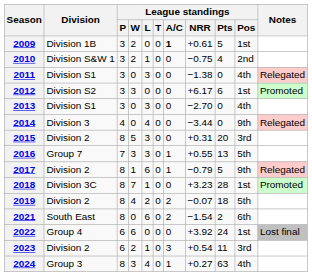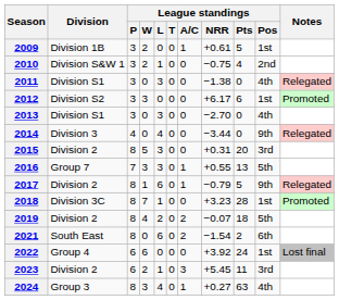 <table class="wikitable sortable">
 <tr>
 <th scope="col" rowspan="2">Season</th>
 <th scope="col" rowspan="2">Division</th>
 <th scope="col" colspan="8">League standings</th>
 <th scope="col" rowspan="2">Notes</th>
 </tr>
 <tr>
 <th scope="col">P</th>
 <th scope="col">W</th>
 <th scope="col">L</th>
 <th scope="col">T</th>
 <th scope="col">A/C</th>
 <th scope="col">NRR</th>
 <th scope="col">Pts</th>
 <th scope="col">Pos</th>
 </tr>
 <tr>
 <th scope="row"><a href='#'>2009</a></th>
 <td>Division 1B</td>
 <td>3</td>
 <td>2</td>
 <td>0</td>
 <td>0</td>
-<td><strong>1</strong></td>
+<td>1</td>
 <td>+0.61</td>
 <td>5</td>
 <td>1st</td>
 <td style="background: white;"></td>
 </tr>
 <tr>
 <th scope="row"><a href='#'>2010</a></th>
 <td>Division S&W 1</td>
 <td>3</td>
 <td>2</td>
 <td>1</td>
 <td>0</td>
 <td>0</td>
 <td>−0.75</td>
 <td>4</td>
 <td>2nd</td>
 <td style="background: white;"></td>
 </tr>
 <tr>
 <th scope="row"><a href='#'>2011</a></th>
 <td>Division S1</td>
 <td>3</td>
 <td>0</td>
 <td>3</td>
 <td>0</td>
 <td>0</td>
 <td>−1.38</td>
 <td>0</td>
 <td>4th</td>
 <td style="background: #ffcccc;">Relegated</td>
 </tr>
 <tr>
 <th scope="row"><a href='#'>2012</a></th>
 <td>Division S2</td>
 <td>3</td>
 <td>3</td>
 <td>0</td>
 <td>0</td>
 <td>0</td>
 <td>+6.17</td>
 <td>6</td>
 <td>1st</td>
 <td style="background: #cfc;">Promoted</td>
 </tr>
 <tr>
 <th scope="row"><a href='#'>2013</a></th>
 <td>Division S1</td>
 <td>3</td>
 <td>0</td>
 <td>3</td>
 <td>0</td>
 <td>0</td>
 <td>−2.70</td>
 <td>0</td>
 <td>4th</td>
 <td style="background: white;"></td>
 </tr>
 <tr>
 <th scope="row"><a href='#'>2014</a></th>
 <td>Division 3</td>
 <td>4</td>
 <td>0</td>
 <td>4</td>
 <td>0</td>
 <td>0</td>
 <td>−3.44</td>
 <td>0</td>
 <td>9th</td>
 <td style="background: #ffcccc;">Relegated</td>
 </tr>
 <tr>
 <th scope="row"><a href='#'>2015</a></th>
 <td>Division 2</td>
 <td>8</td>
 <td>5</td>
 <td>3</td>
 <td>0</td>
 <td>0</td>
 <td>+0.31</td>
 <td>20</td>
 <td>3rd</td>
 <td style="background: white;"></td>
 </tr>
 <tr>
 <th scope="row"><a href='#'>2016</a></th>
 <td>Group 7</td>
 <td>7</td>
 <td>3</td>
 <td>3</td>
 <td>0</td>
 <td>1</td>
 <td>+0.55</td>
 <td>13</td>
 <td>5th</td>
 <td style="background: white;"></td>
 </tr>
 <tr>
 <th scope="row"><a href='#'>2017</a></th>
 <td>Division 2</td>
 <td>8</td>
 <td>1</td>
 <td>6</td>
 <td>0</td>
 <td>1</td>
 <td>−0.79</td>
 <td>5</td>
 <td>9th</td>
 <td style="background: #ffcccc;">Relegated</td>
 </tr>
 <tr>
 <th scope="row"><a href='#'>2018</a></th>
 <td>Division 3C</td>
 <td>8</td>
 <td>7</td>
 <td>1</td>
 <td>0</td>
 <td>0</td>
 <td>+3.23</td>
 <td>28</td>
 <td>1st</td>
 <td style="background: #cfc;">Promoted</td>
 </tr>
 <tr>
 <th scope="row"><a href='#'>2019</a></th>
 <td>Division 2</td>
 <td>8</td>
 <td>4</td>
 <td>2</td>
 <td>0</td>
 <td>2</td>
 <td>−0.07</td>
 <td>18</td>
 <td>5th</td>
 <td style="background: white;"></td>
 </tr>
 <tr>
 <th scope="row"><a href='#'>2021</a></th>
 <td>South East</td>
 <td>8</td>
 <td>0</td>
 <td>6</td>
 <td>0</td>
 <td>2</td>
 <td>−1.54</td>
 <td>2</td>
 <td>6th</td>
 <td style="background: white;"></td>
 </tr>
 <tr>
 <th scope="row"><a href='#'>2022</a></th>
 <td>Group 4</td>
 <td>6</td>
 <td>6</td>
 <td>0</td>
 <td>0</td>
 <td>0</td>
 <td>+3.92</td>
 <td>24</td>
 <td>1st</td>
 <td style="background: silver;">Lost final</td>
 </tr>
 <tr>
 <th scope="row"><a href='#'>2023</a></th>
 <td>Division 2</td>
 <td>6</td>
 <td>2</td>
 <td>1</td>
 <td>0</td>
 <td>3</td>
-<td>+0.54</td>
+<td>+5.45</td>
 <td>11</td>
 <td>3rd</td>
 <td style="background: white;"></td>
 </tr>
 <tr>
 <th scope="row"><a href='#'>2024</a></th>
 <td>Group 3</td>
 <td>8</td>
 <td>3</td>
 <td>4</td>
 <td>0</td>
 <td>1</td>
 <td>+0.27</td>
 <td>63</td>
 <td>4th</td>
 <td style="background: white;"></td>
 </tr>
 </table>
